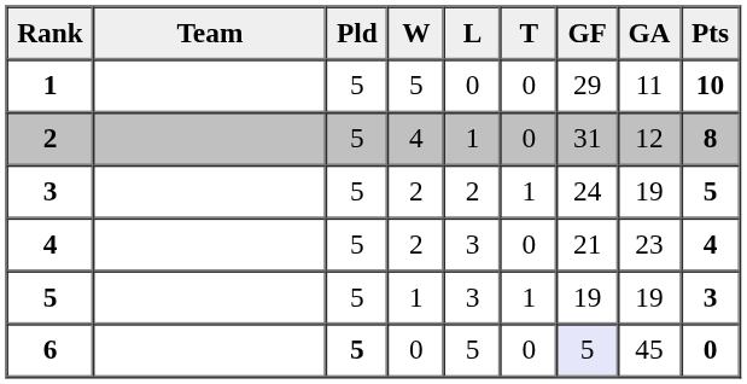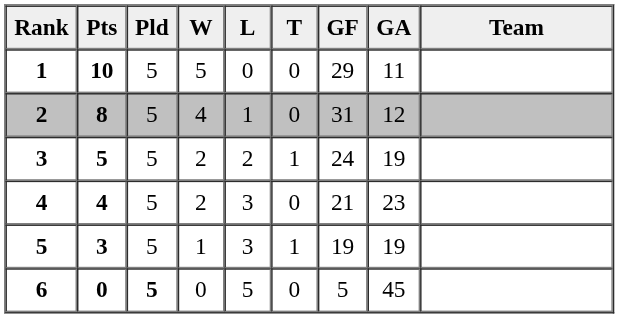 <table border=1 cellpadding=5 cellspacing=0>
 <tr>
 <th bgcolor="#efefef" width="20">Rank</th>
-<th bgcolor="#efefef" width="120">Team</th>
+<th bgcolor="#efefef" width="20">Pts</th>
 <th bgcolor="#efefef" width="20">Pld</th>
 <th bgcolor="#efefef" width="20">W</th>
 <th bgcolor="#efefef" width="20">L</th>
 <th bgcolor="#efefef" width="20">T</th>
 <th bgcolor="#efefef" width="20">GF</th>
 <th bgcolor="#efefef" width="20">GA</th>
-<th bgcolor="#efefef" width="20">Pts</th>
+<th bgcolor="#efefef" width="120">Team</th>
 </tr>
 <tr align=center>
 <td><strong>1</strong></td>
-<td align=left></td>
+<td><strong>10</strong></td>
 <td>5</td>
 <td>5</td>
 <td>0</td>
 <td>0</td>
 <td>29</td>
 <td>11</td>
-<td><strong>10</strong></td>
+<td align=left></td>
 </tr>
 <tr align=center bgcolor="silver">
 <td><strong>2</strong></td>
-<td align=left> </td>
+<td><strong>8</strong></td>
 <td>5</td>
 <td>4</td>
 <td>1</td>
 <td>0</td>
 <td>31</td>
 <td>12</td>
-<td><strong>8</strong></td>
+<td align=left> </td>
 </tr>
 <tr align=center>
 <td><strong>3</strong></td>
-<td align=left></td>
+<td><strong>5</strong></td>
 <td>5</td>
 <td>2</td>
 <td>2</td>
 <td>1</td>
 <td>24</td>
 <td>19</td>
-<td><strong>5</strong></td>
+<td align=left></td>
 </tr>
 <tr align=center>
 <td><strong>4</strong></td>
-<td align=left></td>
+<td><strong>4</strong></td>
 <td>5</td>
 <td>2</td>
 <td>3</td>
 <td>0</td>
 <td>21</td>
 <td>23</td>
-<td><strong>4</strong></td>
+<td align=left></td>
 </tr>
 <tr align=center>
 <td><strong>5</strong></td>
-<td align=left></td>
+<td><strong>3</strong></td>
 <td>5</td>
 <td>1</td>
 <td>3</td>
 <td>1</td>
 <td>19</td>
 <td>19</td>
-<td><strong>3</strong></td>
+<td align=left></td>
 </tr>
 <tr align=center>
 <td><strong>6</strong></td>
-<td align=left></td>
+<td><strong>0</strong></td>
 <td><strong>5</strong></td>
 <td>0</td>
 <td>5</td>
 <td>0</td>
-<td style="background: lavender;">5</td>
+<td>5</td>
 <td>45</td>
-<td><strong>0</strong></td>
+<td align=left></td>
 </tr>
 </table>
